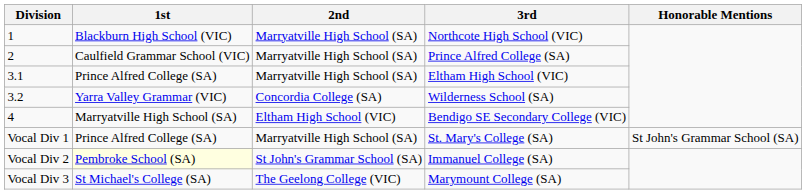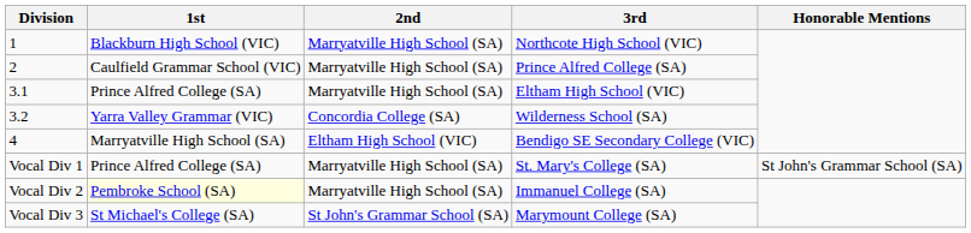 <table class="wikitable">
 <tr>
 <th>Division</th>
 <th>1st</th>
 <th>2nd</th>
 <th>3rd</th>
 <th>Honorable Mentions</th>
 </tr>
 <tr>
 <td>1</td>
 <td><a href='#'>Blackburn High School</a> (VIC)</td>
 <td><a href='#'>Marryatville High School</a> (SA)</td>
 <td><a href='#'>Northcote High School</a> (VIC)</td>
 </tr>
 <tr>
 <td>2</td>
 <td>Caulfield Grammar School (VIC)</td>
 <td>Marryatville High School (SA)</td>
 <td><a href='#'>Prince Alfred College</a> (SA)</td>
 </tr>
 <tr>
 <td>3.1</td>
 <td>Prince Alfred College (SA)</td>
 <td>Marryatville High School (SA)</td>
 <td><a href='#'>Eltham High School</a> (VIC)</td>
 </tr>
 <tr>
 <td>3.2</td>
 <td><a href='#'>Yarra Valley Grammar</a> (VIC)</td>
 <td><a href='#'>Concordia College</a> (SA)</td>
 <td><a href='#'>Wilderness School</a> (SA)</td>
 </tr>
 <tr>
 <td>4</td>
 <td>Marryatville High School (SA)</td>
 <td><a href='#'>Eltham High School</a> (VIC)</td>
 <td><a href='#'>Bendigo SE Secondary College</a> (VIC)</td>
 </tr>
 <tr>
 <td>Vocal Div 1</td>
 <td>Prince Alfred College (SA)</td>
 <td>Marryatville High School (SA)</td>
 <td><a href='#'>St. Mary's College</a> (SA)</td>
 <td>St John's Grammar School (SA)</td>
 </tr>
 <tr>
 <td>Vocal Div 2</td>
 <td style="background: lightyellow;"><a href='#'>Pembroke School</a> (SA)</td>
-<td><a href='#'>St John's Grammar School</a> (SA)</td>
+<td>Marryatville High School (SA)</td>
 <td><a href='#'>Immanuel College</a> (SA)</td>
 </tr>
 <tr>
 <td>Vocal Div 3</td>
 <td><a href='#'>St Michael's College</a> (SA)</td>
-<td><a href='#'>The Geelong College</a> (VIC)</td>
+<td><a href='#'>St John's Grammar School</a> (SA)</td>
 <td><a href='#'>Marymount College</a> (SA)</td>
 </tr>
 </table>
